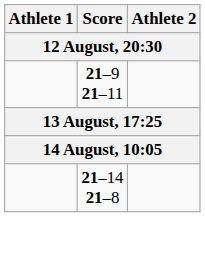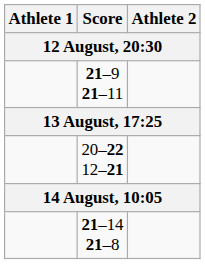 <table class="wikitable" style="text-align: center; font-size:90% ">
 <tr>
 <th align="right">Athlete 1</th>
 <th>Score</th>
 <th align="left">Athlete 2</th>
 </tr>
 <tr>
 <th colspan=3>12 August, 20:30</th>
 </tr>
 <tr>
 <td align=right><strong></strong></td>
 <td align=center><strong>21</strong>–9<br><strong>21</strong>–11</td>
 <td align=left></td>
 </tr>
 <tr>
 <th colspan=3>13 August, 17:25</th>
 </tr>
 <tr>
+<td align=right></td>
+<td align=center>20–<strong>22</strong><br>12–<strong>21</strong></td>
+<td align=left><strong></strong></td>
+</tr>
+<tr>
 <th colspan=3>14 August, 10:05</th>
 </tr>
 <tr>
 <td align=right><strong></strong></td>
 <td align=center><strong>21</strong>–14<br><strong>21</strong>–8</td>
 <td align=left></td>
 </tr>
 </table>
